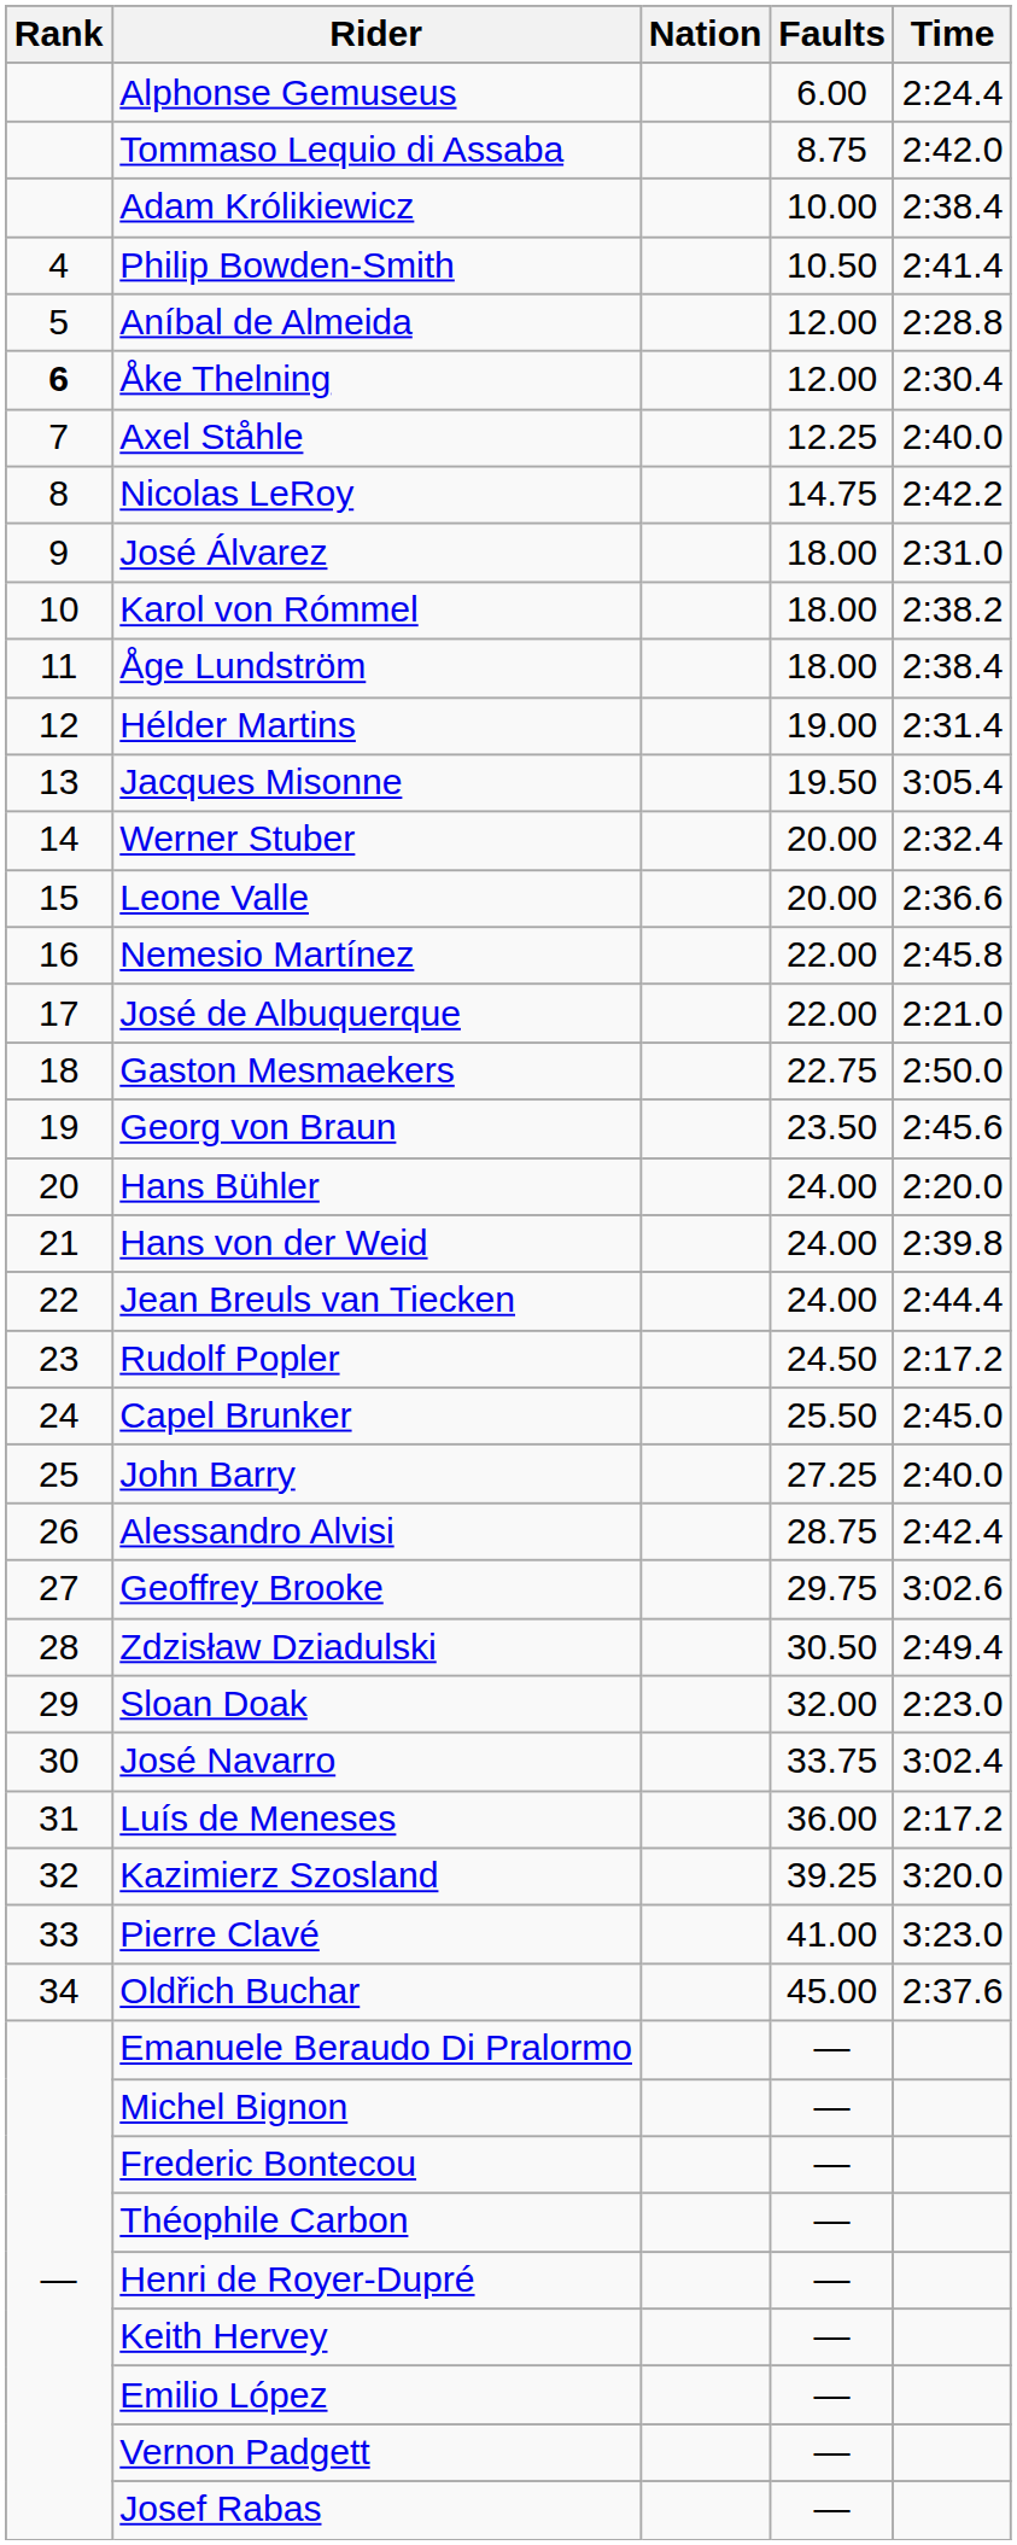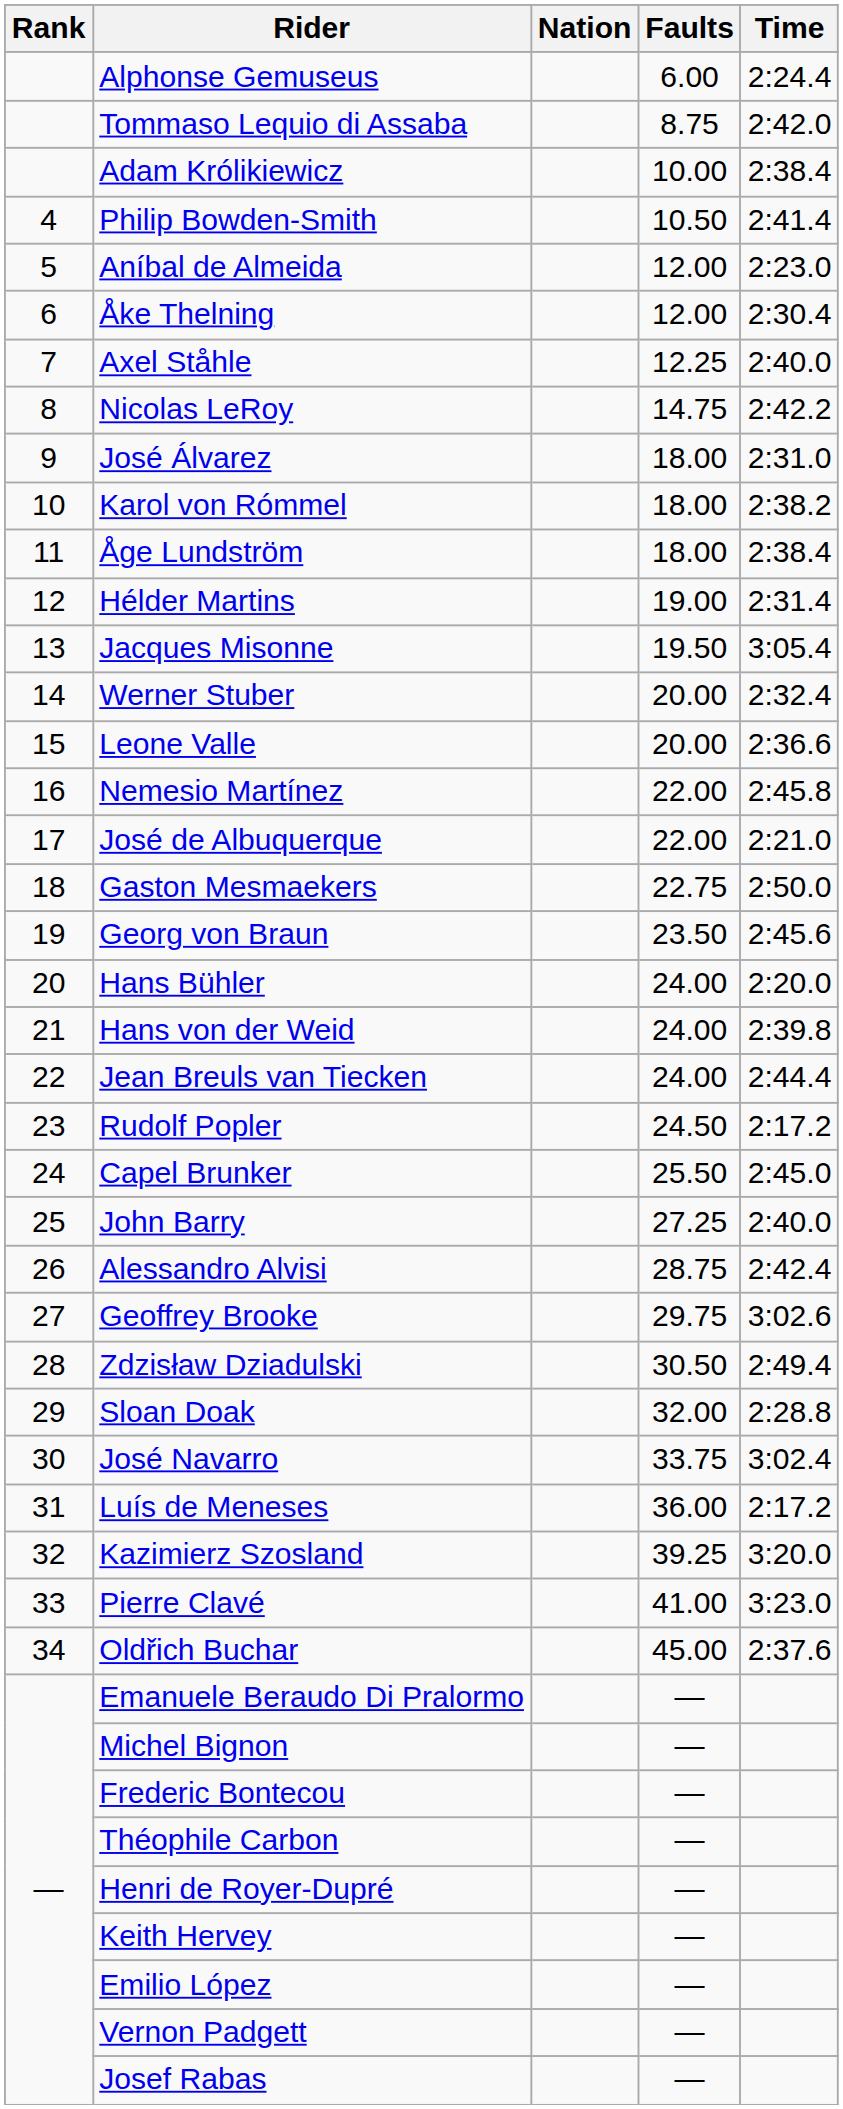 <table class="wikitable sortable" style="text-align:center">
 <tr>
 <th>Rank</th>
 <th>Rider</th>
 <th>Nation</th>
 <th>Faults</th>
 <th>Time</th>
 </tr>
 <tr>
 <td></td>
 <td align=left><a href='#'>Alphonse Gemuseus</a></td>
 <td align=left></td>
 <td>6.00</td>
 <td>2:24.4</td>
 </tr>
 <tr>
 <td></td>
 <td align=left><a href='#'>Tommaso Lequio di Assaba</a></td>
 <td align=left></td>
 <td>8.75</td>
 <td>2:42.0</td>
 </tr>
 <tr>
 <td></td>
 <td align=left><a href='#'>Adam Królikiewicz</a></td>
 <td align=left></td>
 <td>10.00</td>
 <td>2:38.4</td>
 </tr>
 <tr>
 <td>4</td>
 <td align=left><a href='#'>Philip Bowden-Smith</a></td>
 <td align=left></td>
 <td>10.50</td>
 <td>2:41.4</td>
 </tr>
 <tr>
 <td>5</td>
 <td align=left><a href='#'>Aníbal de Almeida</a></td>
 <td align=left></td>
 <td>12.00</td>
-<td>2:28.8</td>
+<td>2:23.0</td>
 </tr>
 <tr>
-<td><strong>6</strong></td>
+<td>6</td>
 <td align=left><a href='#'>Åke Thelning</a></td>
 <td align=left></td>
 <td>12.00</td>
 <td>2:30.4</td>
 </tr>
 <tr>
 <td>7</td>
 <td align=left><a href='#'>Axel Ståhle</a></td>
 <td align=left></td>
 <td>12.25</td>
 <td>2:40.0</td>
 </tr>
 <tr>
 <td>8</td>
 <td align=left><a href='#'>Nicolas LeRoy</a></td>
 <td align=left></td>
 <td>14.75</td>
 <td>2:42.2</td>
 </tr>
 <tr>
 <td>9</td>
 <td align=left><a href='#'>José Álvarez</a></td>
 <td align=left></td>
 <td>18.00</td>
 <td>2:31.0</td>
 </tr>
 <tr>
 <td>10</td>
 <td align=left><a href='#'>Karol von Rómmel</a></td>
 <td align=left></td>
 <td>18.00</td>
 <td>2:38.2</td>
 </tr>
 <tr>
 <td>11</td>
 <td align=left><a href='#'>Åge Lundström</a></td>
 <td align=left></td>
 <td>18.00</td>
 <td>2:38.4</td>
 </tr>
 <tr>
 <td>12</td>
 <td align=left><a href='#'>Hélder Martins</a></td>
 <td align=left></td>
 <td>19.00</td>
 <td>2:31.4</td>
 </tr>
 <tr>
 <td>13</td>
 <td align=left><a href='#'>Jacques Misonne</a></td>
 <td align=left></td>
 <td>19.50</td>
 <td>3:05.4</td>
 </tr>
 <tr>
 <td>14</td>
 <td align=left><a href='#'>Werner Stuber</a></td>
 <td align=left></td>
 <td>20.00</td>
 <td>2:32.4</td>
 </tr>
 <tr>
 <td>15</td>
 <td align=left><a href='#'>Leone Valle</a></td>
 <td align=left></td>
 <td>20.00</td>
 <td>2:36.6</td>
 </tr>
 <tr>
 <td>16</td>
 <td align=left><a href='#'>Nemesio Martínez</a></td>
 <td align=left></td>
 <td>22.00</td>
 <td>2:45.8</td>
 </tr>
 <tr>
 <td>17</td>
 <td align=left><a href='#'>José de Albuquerque</a></td>
 <td align=left></td>
 <td>22.00</td>
 <td>2:21.0</td>
 </tr>
 <tr>
 <td>18</td>
 <td align=left><a href='#'>Gaston Mesmaekers</a></td>
 <td align=left></td>
 <td>22.75</td>
 <td>2:50.0</td>
 </tr>
 <tr>
 <td>19</td>
 <td align=left><a href='#'>Georg von Braun</a></td>
 <td align=left></td>
 <td>23.50</td>
 <td>2:45.6</td>
 </tr>
 <tr>
 <td>20</td>
 <td align=left><a href='#'>Hans Bühler</a></td>
 <td align=left></td>
 <td>24.00</td>
 <td>2:20.0</td>
 </tr>
 <tr>
 <td>21</td>
 <td align=left><a href='#'>Hans von der Weid</a></td>
 <td align=left></td>
 <td>24.00</td>
 <td>2:39.8</td>
 </tr>
 <tr>
 <td>22</td>
 <td align=left><a href='#'>Jean Breuls van Tiecken</a></td>
 <td align=left></td>
 <td>24.00</td>
 <td>2:44.4</td>
 </tr>
 <tr>
 <td>23</td>
 <td align=left><a href='#'>Rudolf Popler</a></td>
 <td align=left></td>
 <td>24.50</td>
 <td>2:17.2</td>
 </tr>
 <tr>
 <td>24</td>
 <td align=left><a href='#'>Capel Brunker</a></td>
 <td align=left></td>
 <td>25.50</td>
 <td>2:45.0</td>
 </tr>
 <tr>
 <td>25</td>
 <td align=left><a href='#'>John Barry</a></td>
 <td align=left></td>
 <td>27.25</td>
 <td>2:40.0</td>
 </tr>
 <tr>
 <td>26</td>
 <td align=left><a href='#'>Alessandro Alvisi</a></td>
 <td align=left></td>
 <td>28.75</td>
 <td>2:42.4</td>
 </tr>
 <tr>
 <td>27</td>
 <td align=left><a href='#'>Geoffrey Brooke</a></td>
 <td align=left></td>
 <td>29.75</td>
 <td>3:02.6</td>
 </tr>
 <tr>
 <td>28</td>
 <td align=left><a href='#'>Zdzisław Dziadulski</a></td>
 <td align=left></td>
 <td>30.50</td>
 <td>2:49.4</td>
 </tr>
 <tr>
 <td>29</td>
 <td align=left><a href='#'>Sloan Doak</a></td>
 <td align=left></td>
 <td>32.00</td>
-<td>2:23.0</td>
+<td>2:28.8</td>
 </tr>
 <tr>
 <td>30</td>
 <td align=left><a href='#'>José Navarro</a></td>
 <td align=left></td>
 <td>33.75</td>
 <td>3:02.4</td>
 </tr>
 <tr>
 <td>31</td>
 <td align=left><a href='#'>Luís de Meneses</a></td>
 <td align=left></td>
 <td>36.00</td>
 <td>2:17.2</td>
 </tr>
 <tr>
 <td>32</td>
 <td align=left><a href='#'>Kazimierz Szosland</a></td>
 <td align=left></td>
 <td>39.25</td>
 <td>3:20.0</td>
 </tr>
 <tr>
 <td>33</td>
 <td align=left><a href='#'>Pierre Clavé</a></td>
 <td align=left></td>
 <td>41.00</td>
 <td>3:23.0</td>
 </tr>
 <tr>
 <td>34</td>
 <td align=left><a href='#'>Oldřich Buchar</a></td>
 <td align=left></td>
 <td>45.00</td>
 <td>2:37.6</td>
 </tr>
 <tr>
 <td rowspan=9 data-sort-value=35>—</td>
 <td align=left><a href='#'>Emanuele Beraudo Di Pralormo</a></td>
 <td align=left></td>
 <td data-sort-value=99.99>—</td>
 <td data-sort-value=9:99.9></td>
 </tr>
 <tr>
 <td align=left><a href='#'>Michel Bignon</a></td>
 <td align=left></td>
 <td data-sort-value=99.99>—</td>
 <td data-sort-value=9:99.9></td>
 </tr>
 <tr>
 <td align=left><a href='#'>Frederic Bontecou</a></td>
 <td align=left></td>
 <td data-sort-value=99.99>—</td>
 <td data-sort-value=9:99.9></td>
 </tr>
 <tr>
 <td align=left><a href='#'>Théophile Carbon</a></td>
 <td align=left></td>
 <td data-sort-value=99.99>—</td>
 <td data-sort-value=9:99.9></td>
 </tr>
 <tr>
 <td align=left><a href='#'>Henri de Royer-Dupré</a></td>
 <td align=left></td>
 <td data-sort-value=99.99>—</td>
 <td data-sort-value=9:99.9></td>
 </tr>
 <tr>
 <td align=left><a href='#'>Keith Hervey</a></td>
 <td align=left></td>
 <td data-sort-value=99.99>—</td>
 <td data-sort-value=9:99.9></td>
 </tr>
 <tr>
 <td align=left><a href='#'>Emilio López</a></td>
 <td align=left></td>
 <td data-sort-value=99.99>—</td>
 <td data-sort-value=9:99.9></td>
 </tr>
 <tr>
 <td align=left><a href='#'>Vernon Padgett</a></td>
 <td align=left></td>
 <td data-sort-value=99.99>—</td>
 <td data-sort-value=9:99.9></td>
 </tr>
 <tr>
 <td align=left><a href='#'>Josef Rabas</a></td>
 <td align=left></td>
 <td data-sort-value=99.99>—</td>
 <td data-sort-value=9:99.9></td>
 </tr>
 </table>
